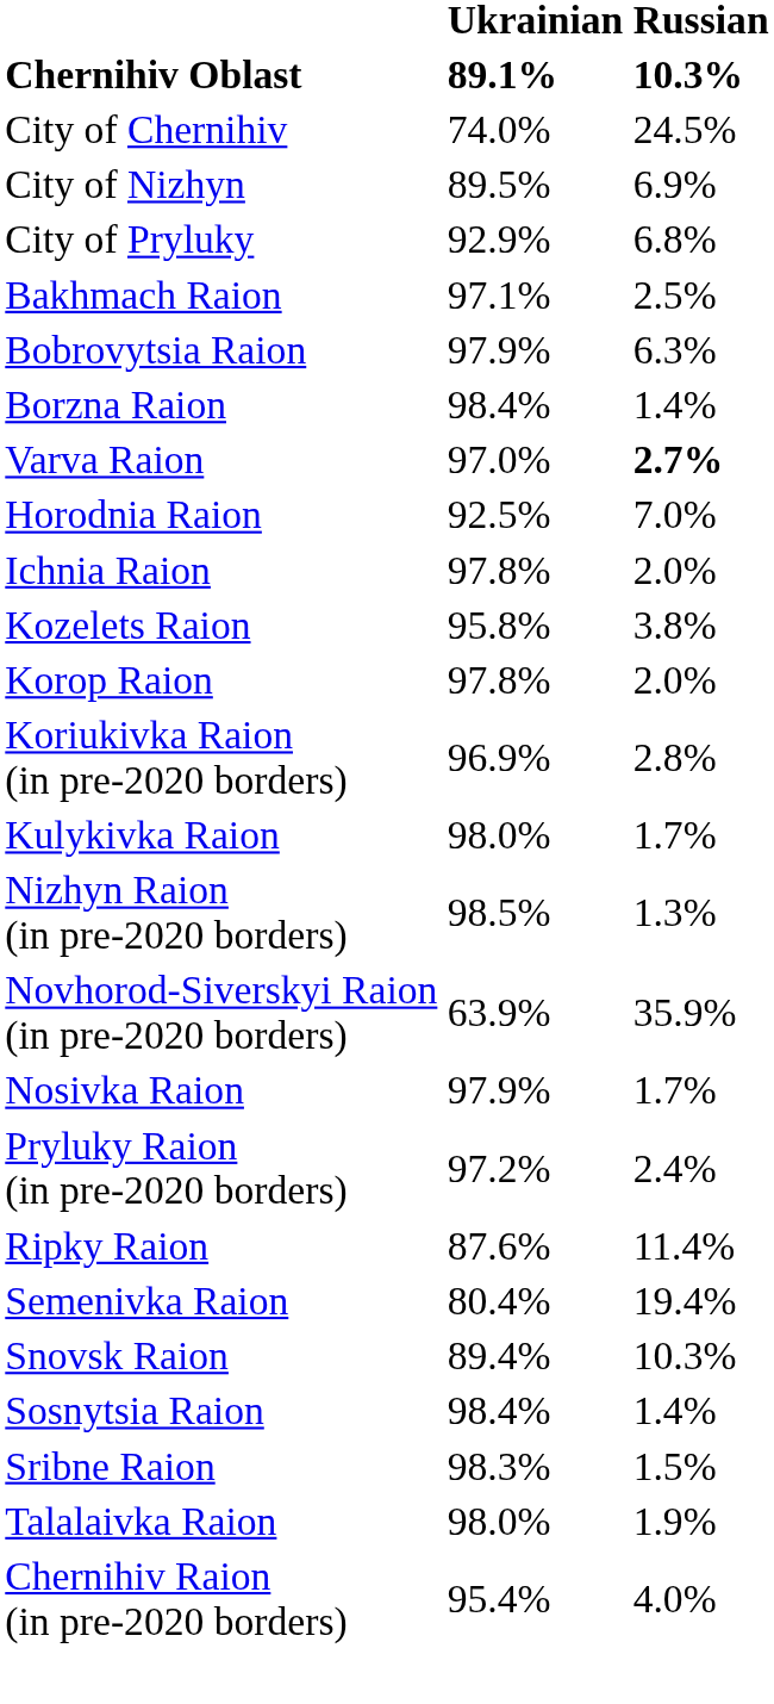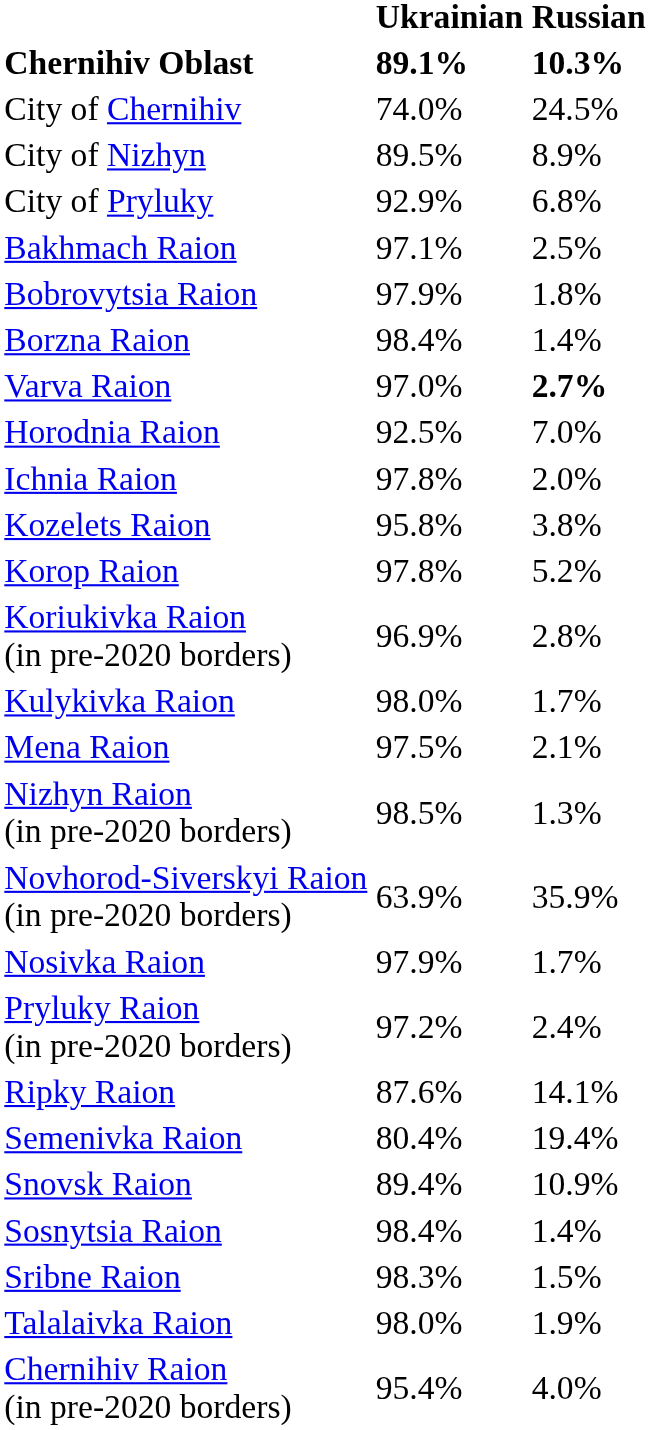 <table class="standard sortable">
 <tr>
 <th></th>
 <th>Ukrainian</th>
 <th>Russian</th>
 </tr>
 <tr>
 <td><strong>Chernihiv Oblast</strong></td>
 <td><strong>89.1%</strong></td>
 <td><strong>10.3%</strong></td>
 </tr>
 <tr>
 <td>City of <a href='#'>Chernihiv</a></td>
 <td>74.0%</td>
 <td>24.5%</td>
 </tr>
 <tr>
 <td>City of <a href='#'>Nizhyn</a></td>
 <td>89.5%</td>
-<td>6.9%</td>
+<td>8.9%</td>
 </tr>
 <tr>
 <td>City of <a href='#'>Pryluky</a></td>
 <td>92.9%</td>
 <td>6.8%</td>
 </tr>
 <tr>
 <td><a href='#'>Bakhmach Raion</a></td>
 <td>97.1%</td>
 <td>2.5%</td>
 </tr>
 <tr>
 <td><a href='#'>Bobrovytsia Raion</a></td>
 <td>97.9%</td>
-<td>6.3%</td>
+<td>1.8%</td>
 </tr>
 <tr>
 <td><a href='#'>Borzna Raion</a></td>
 <td>98.4%</td>
 <td>1.4%</td>
 </tr>
 <tr>
 <td><a href='#'>Varva Raion</a></td>
 <td>97.0%</td>
 <td><strong>2.7%</strong></td>
 </tr>
 <tr>
 <td><a href='#'>Horodnia Raion</a></td>
 <td>92.5%</td>
 <td>7.0%</td>
 </tr>
 <tr>
 <td><a href='#'>Ichnia Raion</a></td>
 <td>97.8%</td>
 <td>2.0%</td>
 </tr>
 <tr>
 <td><a href='#'>Kozelets Raion</a></td>
 <td>95.8%</td>
 <td>3.8%</td>
 </tr>
 <tr>
 <td><a href='#'>Korop Raion</a></td>
 <td>97.8%</td>
-<td>2.0%</td>
+<td>5.2%</td>
 </tr>
 <tr>
 <td><a href='#'>Koriukivka Raion</a><br>(in pre-2020 borders)</td>
 <td>96.9%</td>
 <td>2.8%</td>
 </tr>
 <tr>
 <td><a href='#'>Kulykivka Raion</a></td>
 <td>98.0%</td>
 <td>1.7%</td>
+</tr>
+<tr>
+<td><a href='#'>Mena Raion</a></td>
+<td>97.5%</td>
+<td>2.1%</td>
 </tr>
 <tr>
 <td><a href='#'>Nizhyn Raion</a><br>(in pre-2020 borders)</td>
 <td>98.5%</td>
 <td>1.3%</td>
 </tr>
 <tr>
 <td><a href='#'>Novhorod-Siverskyi Raion</a><br>(in pre-2020 borders)</td>
 <td>63.9%</td>
 <td>35.9%</td>
 </tr>
 <tr>
 <td><a href='#'>Nosivka Raion</a></td>
 <td>97.9%</td>
 <td>1.7%</td>
 </tr>
 <tr>
 <td><a href='#'>Pryluky Raion</a><br>(in pre-2020 borders)</td>
 <td>97.2%</td>
 <td>2.4%</td>
 </tr>
 <tr>
 <td><a href='#'>Ripky Raion</a></td>
 <td>87.6%</td>
-<td>11.4%</td>
+<td>14.1%</td>
 </tr>
 <tr>
 <td><a href='#'>Semenivka Raion</a></td>
 <td>80.4%</td>
 <td>19.4%</td>
 </tr>
 <tr>
 <td><a href='#'>Snovsk Raion</a></td>
 <td>89.4%</td>
-<td>10.3%</td>
+<td>10.9%</td>
 </tr>
 <tr>
 <td><a href='#'>Sosnytsia Raion</a></td>
 <td>98.4%</td>
 <td>1.4%</td>
 </tr>
 <tr>
 <td><a href='#'>Sribne Raion</a></td>
 <td>98.3%</td>
 <td>1.5%</td>
 </tr>
 <tr>
 <td><a href='#'>Talalaivka Raion</a></td>
 <td>98.0%</td>
 <td>1.9%</td>
 </tr>
 <tr>
 <td><a href='#'>Chernihiv Raion</a><br>(in pre-2020 borders)</td>
 <td>95.4%</td>
 <td>4.0%</td>
 </tr>
 </table>
